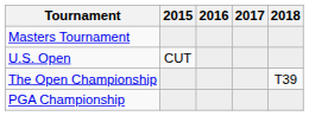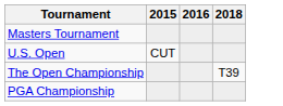 <table class="wikitable" style="font-size:95%;text-align:center;">
 <tr>
 <th>Tournament</th>
 <th>2015</th>
 <th>2016</th>
-<th>2017</th>
 <th>2018</th>
 </tr>
 <tr>
 <td align=left><a href='#'>Masters Tournament</a></td>
-<td style="background:#eeeeee;"></td>
 <td style="background:#eeeeee;"></td>
 <td style="background:#eeeeee;"></td>
 <td style="background:#eeeeee;"></td>
 </tr>
 <tr>
 <td align=left><a href='#'>U.S. Open</a></td>
 <td>CUT</td>
 <td style="background:#eeeeee;"></td>
 <td style="background:#eeeeee;"></td>
-<td style="background:#eeeeee;"></td>
 </tr>
 <tr>
 <td align=left><a href='#'>The Open Championship</a></td>
-<td style="background:#eeeeee;"></td>
 <td style="background:#eeeeee;"></td>
 <td style="background:#eeeeee;"></td>
 <td>T39</td>
 </tr>
 <tr>
 <td align=left><a href='#'>PGA Championship</a></td>
 <td style="background:#eeeeee;"></td>
 <td style="background:#eeeeee;"></td>
 <td style="background:#eeeeee;"></td>
-<td style="background:#eeeeee;"></td>
 </tr>
 </table>
